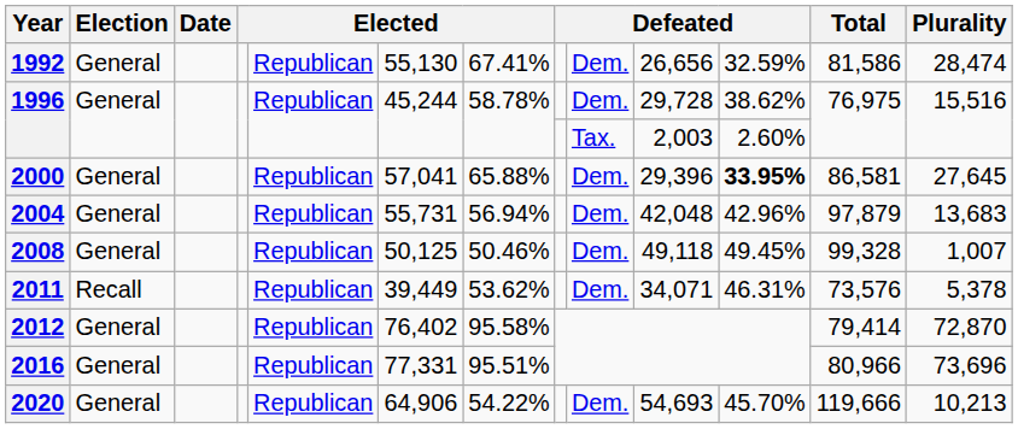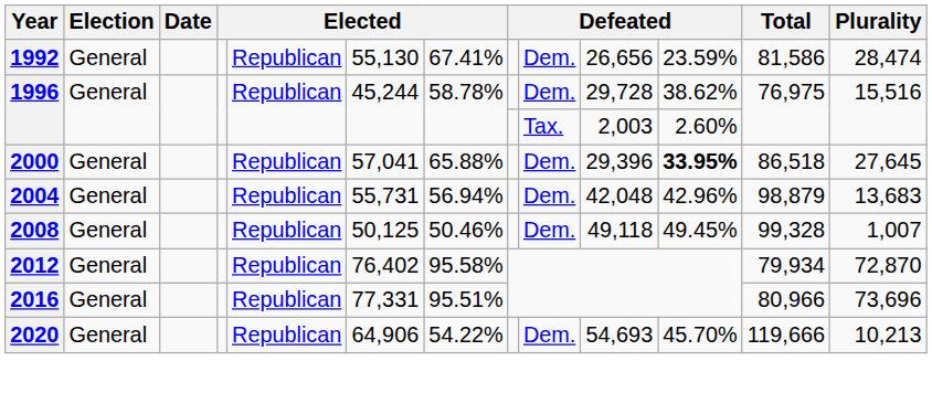 <table class=wikitable>
 <tr>
 <th>Year</th>
 <th>Election</th>
 <th>Date</th>
 <th ! colspan="4">Elected</th>
 <th ! colspan="4">Defeated</th>
 <th>Total</th>
 <th>Plurality</th>
 </tr>
 <tr>
 <th valign="top"><a href='#'>1992</a></th>
 <td valign="top">General</td>
 <td valign="top"></td>
 <td valign="top"></td>
 <td valign="top" ><a href='#'>Republican</a></td>
 <td valign="top" align="right">55,130</td>
 <td valign="top" align="right">67.41%</td>
 <td valign="top"></td>
 <td valign="top" ><a href='#'>Dem.</a></td>
 <td valign="top" align="right">26,656</td>
-<td valign="top" align="right">32.59%</td>
+<td valign="top" align="right">23.59%</td>
 <td valign="top" align="right">81,586</td>
 <td valign="top" align="right">28,474</td>
 </tr>
 <tr>
 <th rowspan="2" valign="top"><a href='#'>1996</a></th>
 <td rowspan="2" valign="top">General</td>
 <td rowspan="2" valign="top"></td>
 <td rowspan="2" valign="top"></td>
 <td rowspan="2" valign="top" ><a href='#'>Republican</a></td>
 <td rowspan="2" valign="top" align="right">45,244</td>
 <td rowspan="2" valign="top" align="right">58.78%</td>
 <td valign="top"></td>
 <td valign="top" ><a href='#'>Dem.</a></td>
 <td valign="top" align="right">29,728</td>
 <td valign="top" align="right">38.62%</td>
 <td rowspan="2" valign="top" align="right">76,975</td>
 <td rowspan="2" valign="top" align="right">15,516</td>
 </tr>
 <tr>
 <td valign="top"></td>
 <td valign="top" ><a href='#'>Tax.</a></td>
 <td valign="top" align="right">2,003</td>
 <td valign="top" align="right">2.60%</td>
 </tr>
 <tr>
 <th valign="top"><a href='#'>2000</a></th>
 <td valign="top">General</td>
 <td valign="top"></td>
 <td valign="top"></td>
 <td valign="top" ><a href='#'>Republican</a></td>
 <td valign="top" align="right">57,041</td>
 <td valign="top" align="right">65.88%</td>
 <td valign="top"></td>
 <td valign="top" ><a href='#'>Dem.</a></td>
 <td valign="top" align="right">29,396</td>
 <td valign="top" align="right"><strong>33.95%</strong></td>
-<td valign="top" align="right">86,581</td>
+<td valign="top" align="right">86,518</td>
 <td valign="top" align="right">27,645</td>
 </tr>
 <tr>
 <th valign="top"><a href='#'>2004</a></th>
 <td valign="top">General</td>
 <td valign="top"></td>
 <td valign="top"></td>
 <td valign="top" ><a href='#'>Republican</a></td>
 <td valign="top" align="right">55,731</td>
 <td valign="top" align="right">56.94%</td>
 <td valign="top"></td>
 <td valign="top" ><a href='#'>Dem.</a></td>
 <td valign="top" align="right">42,048</td>
 <td valign="top" align="right">42.96%</td>
-<td valign="top" align="right">97,879</td>
+<td valign="top" align="right">98,879</td>
 <td valign="top" align="right">13,683</td>
 </tr>
 <tr>
 <th valign="top"><a href='#'>2008</a></th>
 <td valign="top">General</td>
 <td valign="top"></td>
 <td valign="top"></td>
 <td valign="top" ><a href='#'>Republican</a></td>
 <td valign="top" align="right">50,125</td>
 <td valign="top" align="right">50.46%</td>
 <td valign="top"></td>
 <td valign="top" ><a href='#'>Dem.</a></td>
 <td valign="top" align="right">49,118</td>
 <td valign="top" align="right">49.45%</td>
 <td valign="top" align="right">99,328</td>
 <td valign="top" align="right">1,007</td>
 </tr>
 <tr>
-<th valign="top"><a href='#'>2011</a></th>
-<td valign="top">Recall</td>
-<td valign="top"></td>
-<td valign="top"></td>
-<td valign="top" ><a href='#'>Republican</a></td>
-<td valign="top" align="right">39,449</td>
-<td valign="top" align="right">53.62%</td>
-<td valign="top"></td>
-<td valign="top" ><a href='#'>Dem.</a></td>
-<td valign="top" align="right">34,071</td>
-<td valign="top" align="right">46.31%</td>
-<td valign="top" align="right">73,576</td>
-<td valign="top" align="right">5,378</td>
-</tr>
-<tr>
 <th valign="top"><a href='#'>2012</a></th>
 <td valign="top">General</td>
 <td valign="top"></td>
 <td valign="top"></td>
 <td valign="top" ><a href='#'>Republican</a></td>
 <td valign="top" align="right">76,402</td>
 <td valign="top" align="right">95.58%</td>
 <td colspan="4" rowspan="2"></td>
-<td valign="top" align="right">79,414</td>
+<td valign="top" align="right">79,934</td>
 <td valign="top" align="right">72,870</td>
 </tr>
 <tr>
 <th valign="top"><a href='#'>2016</a></th>
 <td valign="top">General</td>
 <td valign="top"></td>
 <td valign="top"></td>
 <td valign="top" ><a href='#'>Republican</a></td>
 <td valign="top" align="right">77,331</td>
 <td valign="top" align="right">95.51%</td>
 <td valign="top" align="right">80,966</td>
 <td valign="top" align="right">73,696</td>
 </tr>
 <tr>
 <th valign="top"><a href='#'>2020</a></th>
 <td valign="top">General</td>
 <td valign="top"></td>
 <td valign="top"></td>
 <td valign="top" ><a href='#'>Republican</a></td>
 <td valign="top" align="right">64,906</td>
 <td valign="top" align="right">54.22%</td>
 <td valign="top"></td>
 <td valign="top" ><a href='#'>Dem.</a></td>
 <td valign="top" align="right">54,693</td>
 <td valign="top" align="right">45.70%</td>
 <td valign="top" align="right">119,666</td>
 <td valign="top" align="right">10,213</td>
 </tr>
 </table>
